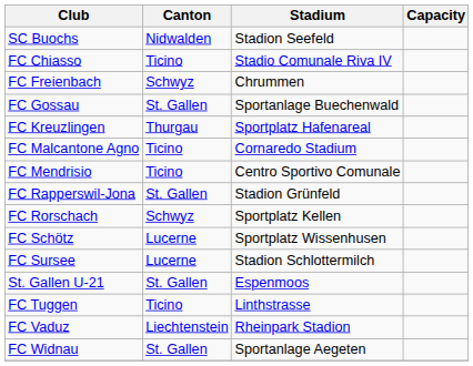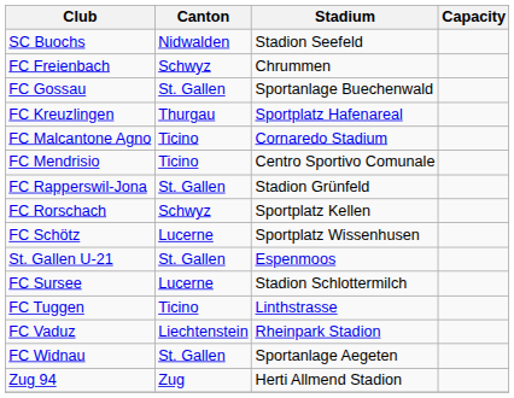 <table class="wikitable">
 <tr>
 <th>Club</th>
 <th>Canton</th>
 <th>Stadium</th>
 <th>Capacity</th>
 </tr>
 <tr>
 <td><a href='#'>SC Buochs</a></td>
 <td><a href='#'>Nidwalden</a></td>
 <td>Stadion Seefeld</td>
-<td></td>
-</tr>
-<tr>
-<td><a href='#'>FC Chiasso</a></td>
-<td><a href='#'>Ticino</a></td>
-<td><a href='#'>Stadio Comunale Riva IV</a></td>
 <td></td>
 </tr>
 <tr>
 <td><a href='#'>FC Freienbach</a></td>
 <td><a href='#'>Schwyz</a></td>
 <td>Chrummen</td>
 <td></td>
 </tr>
 <tr>
 <td><a href='#'>FC Gossau</a></td>
 <td><a href='#'>St. Gallen</a></td>
 <td>Sportanlage Buechenwald</td>
 <td></td>
 </tr>
 <tr>
 <td><a href='#'>FC Kreuzlingen</a></td>
 <td><a href='#'>Thurgau</a></td>
 <td><a href='#'>Sportplatz Hafenareal</a></td>
 <td></td>
 </tr>
 <tr>
 <td><a href='#'>FC Malcantone Agno</a></td>
 <td><a href='#'>Ticino</a></td>
 <td><a href='#'>Cornaredo Stadium</a></td>
 <td></td>
 </tr>
 <tr>
 <td><a href='#'>FC Mendrisio</a></td>
 <td><a href='#'>Ticino</a></td>
 <td>Centro Sportivo Comunale</td>
 <td></td>
 </tr>
 <tr>
 <td><a href='#'>FC Rapperswil-Jona</a></td>
 <td><a href='#'>St. Gallen</a></td>
 <td>Stadion Grünfeld</td>
 <td></td>
 </tr>
 <tr>
 <td><a href='#'>FC Rorschach</a></td>
 <td><a href='#'>Schwyz</a></td>
 <td>Sportplatz Kellen</td>
 <td></td>
 </tr>
 <tr>
 <td><a href='#'>FC Schötz</a></td>
 <td><a href='#'>Lucerne</a></td>
 <td>Sportplatz Wissenhusen</td>
 <td></td>
 </tr>
 <tr>
+<td><a href='#'>St. Gallen U-21</a></td>
+<td><a href='#'>St. Gallen</a></td>
+<td><a href='#'>Espenmoos</a></td>
+<td></td>
+</tr>
+<tr>
 <td><a href='#'>FC Sursee</a></td>
 <td><a href='#'>Lucerne</a></td>
 <td>Stadion Schlottermilch</td>
-<td></td>
-</tr>
-<tr>
-<td><a href='#'>St. Gallen U-21</a></td>
-<td><a href='#'>St. Gallen</a></td>
-<td><a href='#'>Espenmoos</a></td>
 <td></td>
 </tr>
 <tr>
 <td><a href='#'>FC Tuggen</a></td>
 <td><a href='#'>Ticino</a></td>
 <td><a href='#'>Linthstrasse</a></td>
 <td></td>
 </tr>
 <tr>
 <td><a href='#'>FC Vaduz</a></td>
 <td> <a href='#'>Liechtenstein</a></td>
 <td><a href='#'>Rheinpark Stadion</a></td>
 <td></td>
 </tr>
 <tr>
 <td><a href='#'>FC Widnau</a></td>
 <td><a href='#'>St. Gallen</a></td>
 <td>Sportanlage Aegeten</td>
 <td></td>
 </tr>
 <tr>
+<td><a href='#'>Zug 94</a></td>
+<td><a href='#'>Zug</a></td>
+<td>Herti Allmend Stadion</td>
+<td></td>
+</tr>
+<tr>
 </tr>
 </table>
